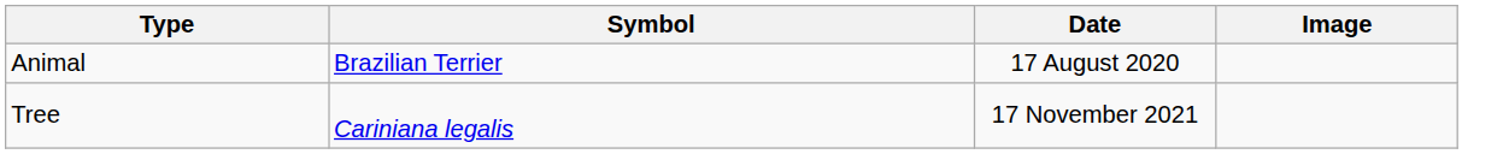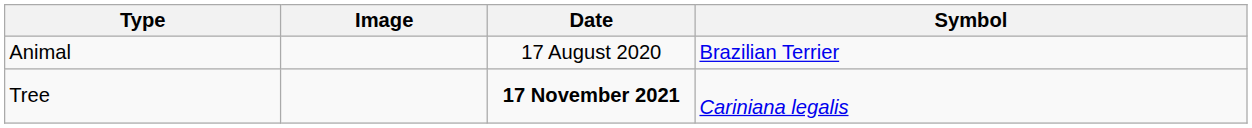 <table class="wikitable">
 <tr>
 <th width="20%">Type</th>
+<th width="15%">Image</th>
+<th width="15%">Date</th>
 <th width="40%">Symbol</th>
-<th width="15%">Date</th>
-<th width="15%">Image</th>
 </tr>
 <tr>
 <td>Animal</td>
+<td align="center"></td>
+<td align="center">17 August 2020</td>
 <td><a href='#'>Brazilian Terrier</a></td>
-<td align="center">17 August 2020</td>
-<td align="center"></td>
 </tr>
 <tr>
 <td>Tree</td>
+<td align="center"></td>
+<td align="center"><strong>17 November 2021</strong></td>
 <td><br><em><a href='#'>Cariniana legalis</a></em></td>
-<td align="center">17 November 2021</td>
-<td align="center"></td>
 </tr>
 </table>
